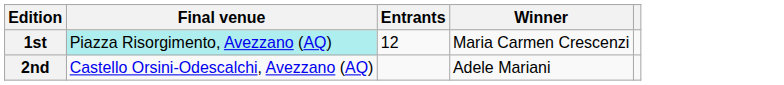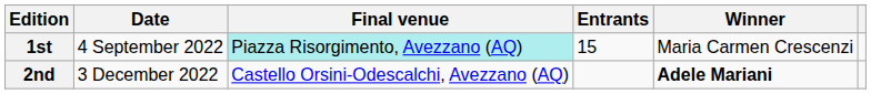 <table class="wikitable defaultcenter col2left col3left col5left" style="font-size:95%;">
 <tr>
 <th>Edition</th>
+<th>Date</th>
 <th>Final venue</th>
 <th>Entrants</th>
 <th>Winner</th>
 <th></th>
 </tr>
 <tr>
 <th>1st</th>
+<td>4 September 2022</td>
 <td style="background: paleturquoise;">Piazza Risorgimento, <a href='#'>Avezzano</a> (<a href='#'>AQ</a>)</td>
-<td>12</td>
+<td>15</td>
 <td>Maria Carmen Crescenzi</td>
 <td></td>
 </tr>
 <tr>
 <th>2nd</th>
+<td>3 December 2022</td>
 <td><a href='#'>Castello Orsini-Odescalchi</a>, <a href='#'>Avezzano</a> (<a href='#'>AQ</a>)</td>
 <td></td>
-<td>Adele Mariani</td>
+<td><strong>Adele Mariani</strong></td>
 <td></td>
 </tr>
 </table>
